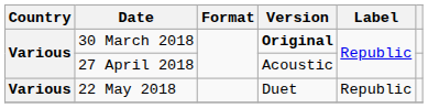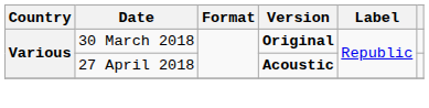 <table class="wikitable plainrowheaders">
 <tr>
 <th scope="col">Country</th>
 <th scope="col">Date</th>
 <th scope="col">Format</th>
 <th scope="col">Version</th>
 <th scope="col">Label</th>
 <th scope="col"></th>
 </tr>
 <tr>
 <th scope="row" rowspan="2">Various</th>
 <td>30 March 2018</td>
 <td rowspan="2"></td>
 <td><strong>Original</strong></td>
 <td rowspan="2"><a href='#'>Republic</a></td>
 <td></td>
 </tr>
 <tr>
 <td>27 April 2018</td>
-<td>Acoustic</td>
-<td></td>
-</tr>
-<tr>
-<th scope="row">Various</th>
-<td>22 May 2018</td>
-<td></td>
-<td>Duet</td>
-<td>Republic</td>
+<td><strong>Acoustic</strong></td>
 <td></td>
 </tr>
 <tr>
 </tr>
 </table>
